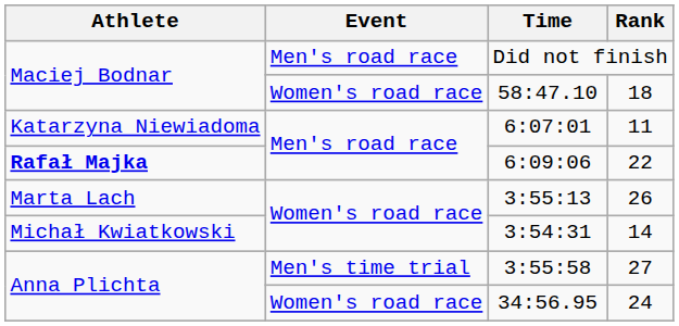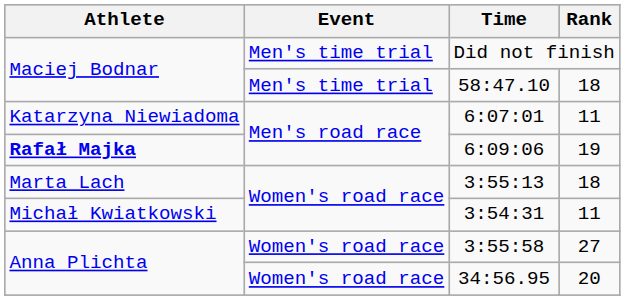 <table class=wikitable style=font-size:90%;text-align:center>
 <tr>
 <th>Athlete</th>
 <th>Event</th>
 <th>Time</th>
 <th>Rank</th>
 </tr>
 <tr>
 <td align=left rowspan=2><a href='#'>Maciej Bodnar</a></td>
-<td align=left><a href='#'>Men's road race</a></td>
+<td align=left><a href='#'>Men's time trial</a></td>
 <td colspan=2>Did not finish</td>
 </tr>
 <tr>
-<td align=left><a href='#'>Women's road race</a></td>
+<td align=left><a href='#'>Men's time trial</a></td>
 <td>58:47.10</td>
 <td>18</td>
 </tr>
 <tr>
 <td align=left><a href='#'>Katarzyna Niewiadoma</a></td>
 <td align=left rowspan=2><a href='#'>Men's road race</a></td>
 <td>6:07:01</td>
 <td>11</td>
 </tr>
 <tr>
 <td align=left><strong><a href='#'>Rafał Majka</a></strong></td>
 <td>6:09:06</td>
-<td>22</td>
+<td>19</td>
 </tr>
 <tr>
 <td align=left><a href='#'>Marta Lach</a></td>
 <td rowspan=2 align=left><a href='#'>Women's road race</a></td>
 <td>3:55:13</td>
-<td>26</td>
+<td>18</td>
 </tr>
 <tr>
 <td align=left><a href='#'>Michał Kwiatkowski</a></td>
 <td>3:54:31</td>
-<td>14</td>
+<td>11</td>
 </tr>
 <tr>
 <td align=left rowspan=2><a href='#'>Anna Plichta</a></td>
-<td align=left><a href='#'>Men's time trial</a></td>
+<td align=left><a href='#'>Women's road race</a></td>
 <td>3:55:58</td>
 <td>27</td>
 </tr>
 <tr>
 <td align=left><a href='#'>Women's road race</a></td>
 <td>34:56.95</td>
-<td>24</td>
+<td>20</td>
 </tr>
 </table>
